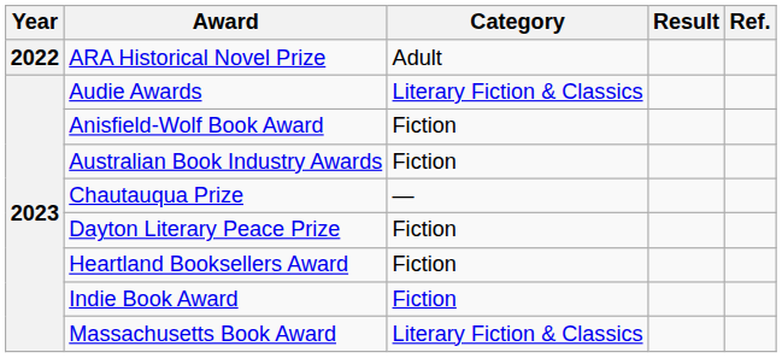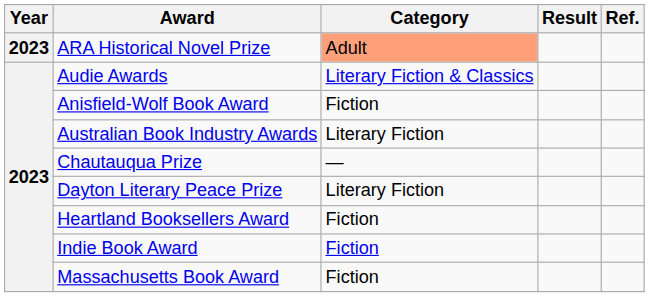 <table class="wikitable sortable">
 <tr>
 <th>Year</th>
 <th>Award</th>
 <th>Category</th>
 <th>Result</th>
 <th>Ref.</th>
 </tr>
 <tr>
-<th>2022</th>
+<th>2023</th>
 <td><a href='#'>ARA Historical Novel Prize</a></td>
-<td>Adult</td>
+<td style="background: lightsalmon;">Adult</td>
 <td></td>
 <td></td>
 </tr>
 <tr>
 <th rowspan=8>2023</th>
 <td><a href='#'>Audie Awards</a></td>
 <td><a href='#'>Literary Fiction & Classics</a></td>
 <td></td>
 <td></td>
 </tr>
 <tr>
 <td><a href='#'>Anisfield-Wolf Book Award</a></td>
 <td>Fiction</td>
 <td></td>
 <td></td>
 </tr>
 <tr>
 <td><a href='#'>Australian Book Industry Awards</a></td>
-<td>Fiction</td>
+<td>Literary Fiction</td>
 <td></td>
 <td></td>
 </tr>
 <tr>
 <td><a href='#'>Chautauqua Prize</a></td>
 <td>—</td>
 <td></td>
 <td></td>
 </tr>
 <tr>
 <td><a href='#'>Dayton Literary Peace Prize</a></td>
-<td>Fiction</td>
+<td>Literary Fiction</td>
 <td></td>
 <td></td>
 </tr>
 <tr>
 <td><a href='#'>Heartland Booksellers Award</a></td>
 <td>Fiction</td>
 <td></td>
 <td></td>
 </tr>
 <tr>
 <td><a href='#'>Indie Book Award</a></td>
 <td><a href='#'>Fiction</a></td>
 <td></td>
 <td></td>
 </tr>
 <tr>
 <td><a href='#'>Massachusetts Book Award</a></td>
-<td><a href='#'>Literary Fiction & Classics</a></td>
+<td>Fiction</td>
 <td></td>
 <td></td>
 </tr>
 </table>
